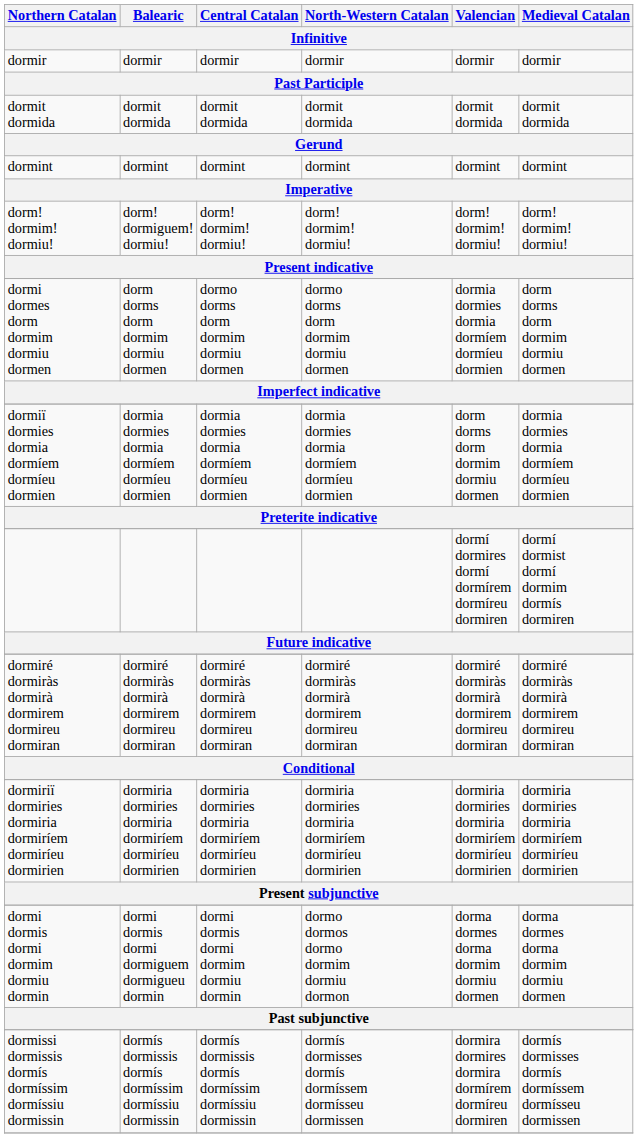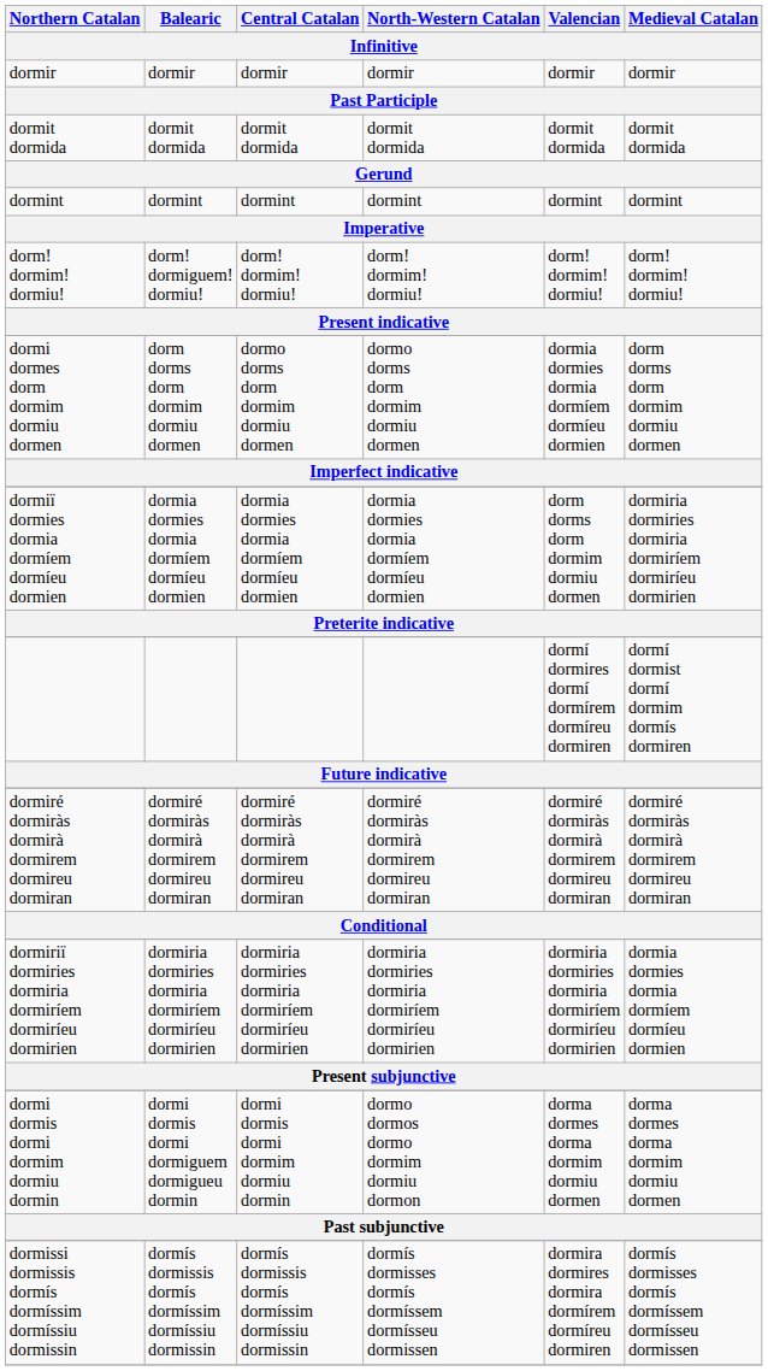 <table class="wikitable">
 <tr>
 <th style="text-align: center;"><a href='#'>Northern Catalan</a></th>
 <th><a href='#'>Balearic</a></th>
 <th><a href='#'>Central Catalan</a></th>
 <th><a href='#'>North-Western Catalan</a></th>
 <th><a href='#'>Valencian</a></th>
 <th><a href='#'>Medieval Catalan</a></th>
 </tr>
 <tr>
 <th colspan="6" style="text-align: center;"><a href='#'>Infinitive</a></th>
 </tr>
 <tr>
 <td>dormir </td>
 <td>dormir </td>
 <td>dormir </td>
 <td>dormir </td>
 <td>dormir </td>
 <td>dormir </td>
 </tr>
 <tr>
 <th colspan="6" style="text-align: center;"><a href='#'>Past Participle</a></th>
 </tr>
 <tr>
 <td>dormit <br>dormida </td>
 <td>dormit <br>dormida </td>
 <td>dormit <br>dormida </td>
 <td>dormit <br>dormida </td>
 <td>dormit <br>dormida </td>
 <td>dormit <br>dormida </td>
 </tr>
 <tr>
 <th colspan="6" style="text-align: center;"><a href='#'>Gerund</a></th>
 </tr>
 <tr>
 <td>dormint </td>
 <td>dormint </td>
 <td>dormint </td>
 <td>dormint </td>
 <td>dormint </td>
 <td>dormint </td>
 </tr>
 <tr>
 <th colspan="6" style="text-align: center;"><a href='#'>Imperative</a></th>
 </tr>
 <tr>
 <td>dorm!<br>dormim!<br>dormiu!</td>
 <td>dorm!<br>dormiguem!<br>dormiu!</td>
 <td>dorm!<br>dormim!<br>dormiu!</td>
 <td>dorm!<br>dormim!<br>dormiu!</td>
 <td>dorm!<br>dormim!<br>dormiu!</td>
 <td>dorm!<br>dormim!<br>dormiu!</td>
 </tr>
 <tr>
 <th colspan="6" style="text-align: center;"><a href='#'>Present indicative</a></th>
 </tr>
 <tr>
 </tr>
 <tr>
 <td>dormi <br>dormes<br>dorm<br>dormim<br>dormiu<br>dormen</td>
 <td>dorm <br>dorms<br>dorm<br>dormim<br>dormiu<br>dormen</td>
 <td>dormo <br>dorms<br>dorm<br>dormim<br>dormiu<br>dormen</td>
 <td>dormo <br>dorms<br>dorm<br>dormim<br>dormiu<br>dormen</td>
 <td>dormia <br>dormies<br>dormia<br>dormíem<br>dormíeu<br>dormien</td>
 <td>dorm <br>dorms<br>dorm<br>dormim<br>dormiu<br>dormen</td>
 </tr>
 <tr>
 <th colspan="6" style="text-align: center;"><a href='#'>Imperfect indicative</a></th>
 </tr>
 <tr>
 </tr>
 <tr>
 <td>dormiï <br>dormies<br>dormia<br>dormíem<br>dormíeu<br>dormien</td>
 <td>dormia <br>dormies<br>dormia<br>dormíem<br>dormíeu<br>dormien</td>
 <td>dormia <br>dormies<br>dormia<br>dormíem<br>dormíeu<br>dormien</td>
 <td>dormia <br>dormies<br>dormia <br>dormíem<br>dormíeu<br>dormien</td>
 <td>dorm <br>dorms<br>dorm<br>dormim<br>dormiu<br>dormen</td>
-<td>dormia <br>dormies<br>dormia<br>dormíem<br>dormíeu<br>dormien</td>
+<td>dormiria<br>dormiries<br>dormiria<br>dormiríem<br>dormiríeu<br>dormirien</td>
 </tr>
 <tr>
 <th colspan="6" style="text-align: center;"><a href='#'>Preterite indicative</a></th>
 </tr>
 <tr>
 </tr>
 <tr>
 <td></td>
 <td></td>
 <td></td>
 <td></td>
 <td>dormí<br>dormires<br>dormí<br>dormírem<br>dormíreu<br>dormiren</td>
 <td>dormí<br>dormist<br>dormí<br>dormim<br>dormís<br>dormiren</td>
 </tr>
 <tr>
 <th colspan="6" style="text-align: center;"><a href='#'>Future indicative</a></th>
 </tr>
 <tr>
 </tr>
 <tr>
 <td>dormiré<br>dormiràs<br>dormirà<br>dormirem<br>dormireu<br>dormiran</td>
 <td>dormiré<br>dormiràs<br>dormirà<br>dormirem<br>dormireu<br>dormiran</td>
 <td>dormiré<br>dormiràs<br>dormirà<br>dormirem<br>dormireu<br>dormiran</td>
 <td>dormiré<br>dormiràs<br>dormirà<br>dormirem<br>dormireu<br>dormiran</td>
 <td>dormiré<br>dormiràs<br>dormirà<br>dormirem<br>dormireu<br>dormiran</td>
 <td>dormiré<br>dormiràs<br>dormirà<br>dormirem<br>dormireu<br>dormiran</td>
 </tr>
 <tr>
 <th colspan="6" style="text-align: center;"><a href='#'>Conditional</a></th>
 </tr>
 <tr>
 </tr>
 <tr>
 <td>dormiriï<br>dormiries<br>dormiria<br>dormiríem<br>dormiríeu<br>dormirien</td>
 <td>dormiria<br>dormiries<br>dormiria<br>dormiríem<br>dormiríeu<br>dormirien</td>
 <td>dormiria<br>dormiries<br>dormiria<br>dormiríem<br>dormiríeu<br>dormirien</td>
 <td>dormiria<br>dormiries<br>dormiria<br>dormiríem<br>dormiríeu<br>dormirien</td>
 <td>dormiria<br>dormiries<br>dormiria<br>dormiríem<br>dormiríeu<br>dormirien</td>
-<td>dormiria<br>dormiries<br>dormiria<br>dormiríem<br>dormiríeu<br>dormirien</td>
+<td>dormia <br>dormies<br>dormia<br>dormíem<br>dormíeu<br>dormien</td>
 </tr>
 <tr>
 <th colspan="6" style="text-align: center;">Present <a href='#'>subjunctive</a></th>
 </tr>
 <tr>
 </tr>
 <tr>
 <td>dormi<br>dormis<br>dormi<br>dormim<br>dormiu<br>dormin</td>
 <td>dormi<br>dormis<br>dormi<br>dormiguem<br>dormigueu<br>dormin</td>
 <td>dormi<br>dormis<br>dormi<br>dormim<br>dormiu<br>dormin</td>
 <td>dormo<br>dormos<br>dormo<br>dormim<br>dormiu<br>dormon</td>
 <td>dorma<br>dormes<br>dorma<br>dormim<br>dormiu<br>dormen</td>
 <td>dorma<br>dormes<br>dorma<br>dormim<br>dormiu<br>dormen</td>
 </tr>
 <tr>
 <th colspan="6" style="text-align: center;">Past subjunctive</th>
 </tr>
 <tr>
 </tr>
 <tr>
 <td>dormissi<br>dormissis<br>dormís<br>dormíssim<br>dormíssiu<br>dormissin</td>
 <td>dormís<br>dormissis<br>dormís<br>dormíssim<br>dormíssiu<br>dormissin</td>
 <td>dormís<br>dormissis<br>dormís<br>dormíssim<br>dormíssiu<br>dormissin</td>
 <td>dormís<br>dormisses<br>dormís<br>dormíssem<br>dormísseu<br>dormissen</td>
 <td>dormira<br>dormires<br>dormira<br>dormírem<br>dormíreu<br>dormiren</td>
 <td>dormís<br>dormisses<br>dormís<br>dormíssem<br>dormísseu<br>dormissen</td>
 </tr>
 <tr>
 </tr>
 </table>
